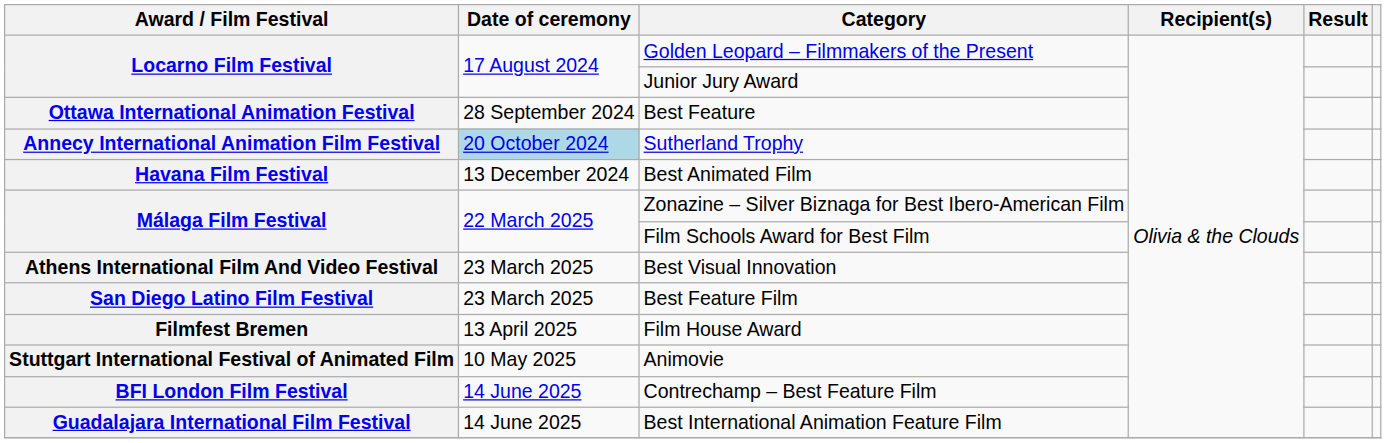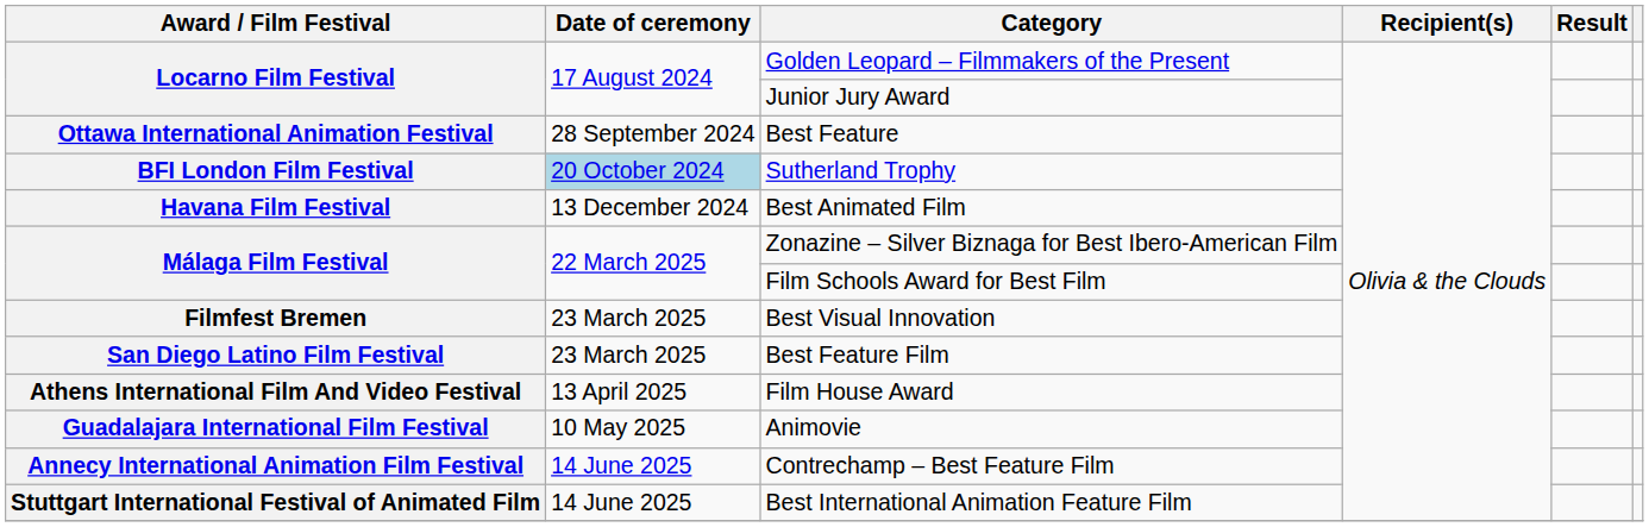 <table class="wikitable sortable plainrowheaders">
 <tr>
 <th scope="col">Award / Film Festival</th>
 <th scope="col">Date of ceremony</th>
 <th scope="col">Category</th>
 <th scope="col">Recipient(s)</th>
 <th scope="col">Result</th>
 <th scope="col" class="unsortable"></th>
 </tr>
 <tr>
 <th rowspan="2" scope="row"><a href='#'>Locarno Film Festival</a></th>
 <td rowspan="2"><a href='#'>17 August 2024</a></td>
 <td><a href='#'>Golden Leopard – Filmmakers of the Present</a></td>
 <td rowspan="13"><em>Olivia & the Clouds</em></td>
 <td></td>
 <td align="center"></td>
 </tr>
 <tr>
 <td>Junior Jury Award</td>
 <td></td>
 <td align="center"></td>
 </tr>
 <tr>
 <th scope="row"><a href='#'>Ottawa International Animation Festival</a></th>
 <td>28 September 2024</td>
 <td>Best Feature</td>
 <td></td>
 <td align="center"></td>
 </tr>
 <tr>
-<th scope="row"><a href='#'>Annecy International Animation Film Festival</a></th>
+<th scope="row"><a href='#'>BFI London Film Festival</a></th>
 <td style="background: lightblue;"><a href='#'>20 October 2024</a></td>
 <td><a href='#'>Sutherland Trophy</a></td>
 <td></td>
 <td align="center"></td>
 </tr>
 <tr>
 <th scope="row"><a href='#'>Havana Film Festival</a></th>
 <td>13 December 2024</td>
 <td>Best Animated Film</td>
 <td></td>
 <td align="center"></td>
 </tr>
 <tr>
 <th rowspan="2" scope="row"><a href='#'>Málaga Film Festival</a></th>
 <td rowspan="2"><a href='#'>22 March 2025</a></td>
 <td>Zonazine – Silver Biznaga for Best Ibero-American Film</td>
 <td></td>
 <td align="center"></td>
 </tr>
 <tr>
 <td>Film Schools Award for Best Film</td>
 <td></td>
 <td align="center"></td>
 </tr>
 <tr>
-<th scope="row">Athens International Film And Video Festival</th>
+<th scope="row">Filmfest Bremen</th>
 <td>23 March 2025</td>
 <td>Best Visual Innovation</td>
 <td></td>
 <td align="center"></td>
 </tr>
 <tr>
 <th scope="row"><a href='#'>San Diego Latino Film Festival</a></th>
 <td>23 March 2025</td>
 <td>Best Feature Film</td>
 <td></td>
 <td align="center"></td>
 </tr>
 <tr>
-<th scope="row">Filmfest Bremen</th>
+<th scope="row">Athens International Film And Video Festival</th>
 <td>13 April 2025</td>
 <td>Film House Award</td>
 <td></td>
 <td align="center"></td>
 </tr>
 <tr>
-<th scope="row">Stuttgart International Festival of Animated Film</th>
+<th scope="row"><a href='#'>Guadalajara International Film Festival</a></th>
 <td>10 May 2025</td>
 <td>Animovie</td>
 <td></td>
 <td align="center"></td>
 </tr>
 <tr>
-<th scope="row"><a href='#'>BFI London Film Festival</a></th>
+<th scope="row"><a href='#'>Annecy International Animation Film Festival</a></th>
 <td><a href='#'>14 June 2025</a></td>
 <td>Contrechamp – Best Feature Film</td>
 <td></td>
 <td align="center"></td>
 </tr>
 <tr>
-<th scope="row"><a href='#'>Guadalajara International Film Festival</a></th>
+<th scope="row">Stuttgart International Festival of Animated Film</th>
 <td>14 June 2025</td>
 <td>Best International Animation Feature Film</td>
 <td></td>
 <td align="center"></td>
 </tr>
 <tr>
 </tr>
 </table>
